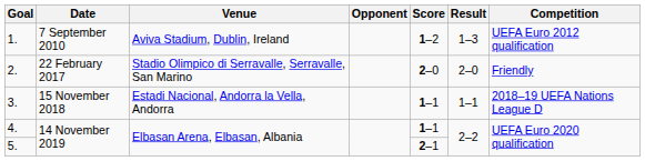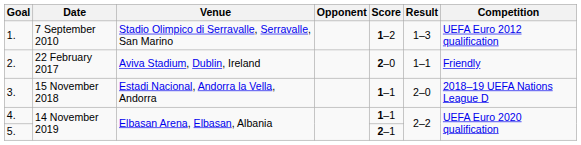 <table class="wikitable plainrowheaders sortable">
 <tr>
 <th>Goal</th>
 <th>Date</th>
 <th>Venue</th>
 <th>Opponent</th>
 <th>Score</th>
 <th>Result</th>
 <th>Competition</th>
 </tr>
 <tr>
 <td>1.</td>
 <td>7 September 2010</td>
-<td><a href='#'>Aviva Stadium</a>, <a href='#'>Dublin</a>, Ireland</td>
+<td><a href='#'>Stadio Olimpico di Serravalle</a>, <a href='#'>Serravalle</a>, San Marino</td>
 <td></td>
 <td align=center><strong>1</strong>–2</td>
 <td align=center>1–3</td>
 <td><a href='#'>UEFA Euro 2012 qualification</a></td>
 </tr>
 <tr>
 <td>2.</td>
 <td>22 February 2017</td>
-<td><a href='#'>Stadio Olimpico di Serravalle</a>, <a href='#'>Serravalle</a>, San Marino</td>
+<td><a href='#'>Aviva Stadium</a>, <a href='#'>Dublin</a>, Ireland</td>
 <td></td>
 <td align=center><strong>2</strong>–0</td>
-<td align=center>2–0</td>
+<td align=center>1–1</td>
 <td><a href='#'>Friendly</a></td>
 </tr>
 <tr>
 <td>3.</td>
 <td>15 November 2018</td>
 <td><a href='#'>Estadi Nacional</a>, <a href='#'>Andorra la Vella</a>, Andorra</td>
 <td></td>
 <td align=center><strong>1</strong>–1</td>
-<td align=center>1–1</td>
+<td align=center>2–0</td>
 <td><a href='#'>2018–19 UEFA Nations League D</a></td>
 </tr>
 <tr>
 <td>4.</td>
 <td rowspan=2>14 November 2019</td>
 <td rowspan=2><a href='#'>Elbasan Arena</a>, <a href='#'>Elbasan</a>, Albania</td>
 <td rowspan=2></td>
 <td align=center><strong>1</strong>–1</td>
 <td rowspan=2 align=center>2–2</td>
 <td rowspan=2><a href='#'>UEFA Euro 2020 qualification</a></td>
 </tr>
 <tr>
 <td>5.</td>
 <td align=center><strong>2</strong>–1</td>
 </tr>
 </table>
